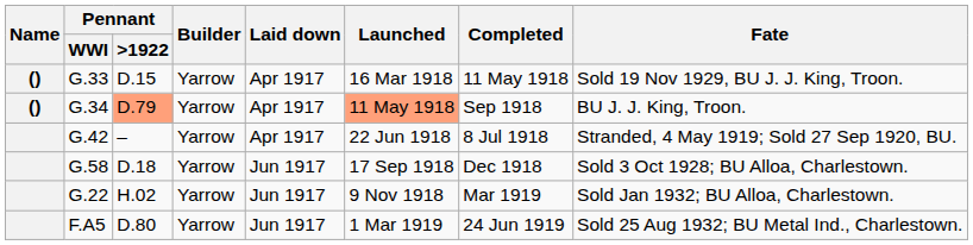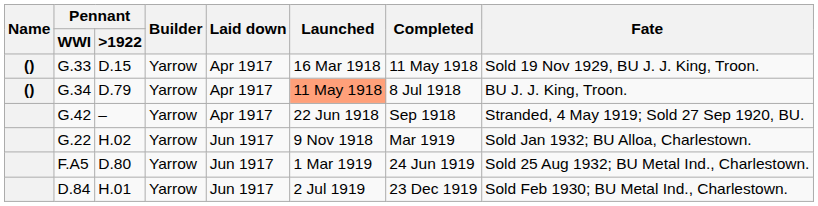 <table class="wikitable plainrowheaders">
 <tr>
 <th scope="col" rowspan="2">Name</th>
 <th scope="colgroup" colspan="2">Pennant</th>
 <th scope="col" rowspan="2">Builder</th>
 <th scope="col" rowspan="2">Laid down</th>
 <th scope="col" rowspan="2">Launched</th>
 <th scope="col" rowspan="2">Completed</th>
 <th scope="col" rowspan="2">Fate</th>
 </tr>
 <tr>
 <th scope="col">WWI</th>
 <th scope="col">>1922</th>
 </tr>
 <tr>
 <th scope="row"> ()</th>
 <td>G.33</td>
 <td>D.15</td>
 <td>Yarrow</td>
 <td>Apr 1917</td>
 <td>16 Mar 1918</td>
 <td>11 May 1918</td>
 <td>Sold 19 Nov 1929, BU J. J. King, Troon.</td>
 </tr>
 <tr>
 <th scope="row"> ()</th>
 <td>G.34</td>
-<td style="background: lightsalmon;">D.79</td>
+<td>D.79</td>
 <td>Yarrow</td>
 <td>Apr 1917</td>
 <td style="background: lightsalmon;">11 May 1918</td>
-<td>Sep 1918</td>
+<td>8 Jul 1918</td>
 <td>BU J. J. King, Troon.</td>
 </tr>
 <tr>
 <th scope="row"></th>
 <td>G.42</td>
 <td>–</td>
 <td>Yarrow</td>
 <td>Apr 1917</td>
 <td>22 Jun 1918</td>
-<td>8 Jul 1918</td>
+<td>Sep 1918</td>
 <td>Stranded, 4 May 1919; Sold 27 Sep 1920, BU.</td>
-</tr>
-<tr>
-<th scope="row"></th>
-<td>G.58</td>
-<td>D.18</td>
-<td>Yarrow</td>
-<td>Jun 1917</td>
-<td>17 Sep 1918</td>
-<td>Dec 1918</td>
-<td>Sold 3 Oct 1928; BU Alloa, Charlestown.</td>
 </tr>
 <tr>
 <th scope="row"></th>
 <td>G.22</td>
 <td>H.02</td>
 <td>Yarrow</td>
 <td>Jun 1917</td>
 <td>9 Nov 1918</td>
 <td>Mar 1919</td>
 <td>Sold Jan 1932; BU Alloa, Charlestown.</td>
 </tr>
 <tr>
 <th scope="row"></th>
 <td>F.A5</td>
 <td>D.80</td>
 <td>Yarrow</td>
 <td>Jun 1917</td>
 <td>1 Mar 1919</td>
 <td>24 Jun 1919</td>
 <td>Sold 25 Aug 1932; BU Metal Ind., Charlestown.</td>
 </tr>
+<tr>
+<th scope="row"></th>
+<td>D.84</td>
+<td>H.01</td>
+<td>Yarrow</td>
+<td>Jun 1917</td>
+<td>2 Jul 1919</td>
+<td>23 Dec 1919</td>
+<td>Sold Feb 1930; BU Metal Ind., Charlestown.</td>
+</tr>
 </table>
